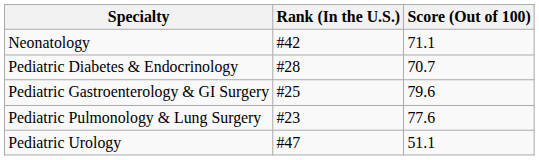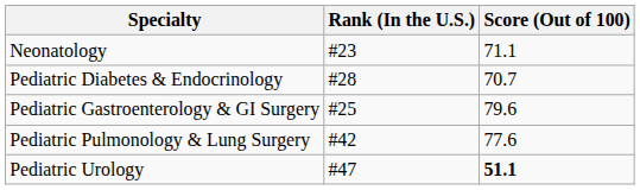 <table class="wikitable">
 <tr>
 <th>Specialty</th>
 <th>Rank (In the U.S.)</th>
 <th>Score (Out of 100)</th>
 </tr>
 <tr>
 <td>Neonatology</td>
-<td>#42</td>
+<td>#23</td>
 <td>71.1</td>
 </tr>
 <tr>
 <td>Pediatric Diabetes & Endocrinology</td>
 <td>#28</td>
 <td>70.7</td>
 </tr>
 <tr>
 <td>Pediatric Gastroenterology & GI Surgery</td>
 <td>#25</td>
 <td>79.6</td>
 </tr>
 <tr>
 <td>Pediatric Pulmonology & Lung Surgery</td>
-<td>#23</td>
+<td>#42</td>
 <td>77.6</td>
 </tr>
 <tr>
 <td>Pediatric Urology</td>
 <td>#47</td>
-<td>51.1</td>
+<td><strong>51.1</strong></td>
 </tr>
 </table>
